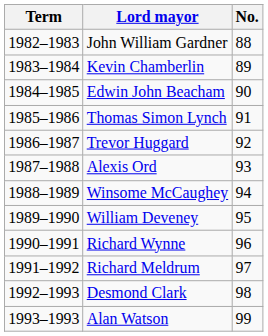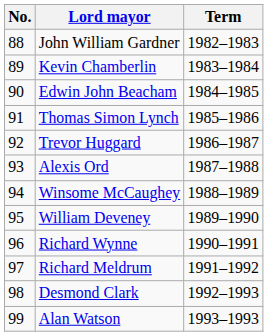 <table class="wikitable">
 <tr>
+<th>No.</th>
+<th><a href='#'>Lord mayor</a></th>
 <th>Term</th>
-<th><a href='#'>Lord mayor</a></th>
-<th>No.</th>
 </tr>
 <tr>
+<td>88</td>
+<td>John William Gardner</td>
 <td>1982–1983</td>
-<td>John William Gardner</td>
-<td>88</td>
 </tr>
 <tr>
+<td>89</td>
+<td><a href='#'>Kevin Chamberlin</a></td>
 <td>1983–1984</td>
-<td><a href='#'>Kevin Chamberlin</a></td>
-<td>89</td>
 </tr>
 <tr>
+<td>90</td>
+<td><a href='#'>Edwin John Beacham</a></td>
 <td>1984–1985</td>
-<td><a href='#'>Edwin John Beacham</a></td>
-<td>90</td>
 </tr>
 <tr>
+<td>91</td>
+<td><a href='#'>Thomas Simon Lynch</a></td>
 <td>1985–1986</td>
-<td><a href='#'>Thomas Simon Lynch</a></td>
-<td>91</td>
 </tr>
 <tr>
+<td>92</td>
+<td><a href='#'>Trevor Huggard</a></td>
 <td>1986–1987</td>
-<td><a href='#'>Trevor Huggard</a></td>
-<td>92</td>
 </tr>
 <tr>
+<td>93</td>
+<td><a href='#'>Alexis Ord</a></td>
 <td>1987–1988</td>
-<td><a href='#'>Alexis Ord</a></td>
-<td>93</td>
 </tr>
 <tr>
+<td>94</td>
+<td><a href='#'>Winsome McCaughey</a> </td>
 <td>1988–1989</td>
-<td><a href='#'>Winsome McCaughey</a> </td>
-<td>94</td>
 </tr>
 <tr>
+<td>95</td>
+<td><a href='#'>William Deveney</a></td>
 <td>1989–1990</td>
-<td><a href='#'>William Deveney</a></td>
-<td>95</td>
 </tr>
 <tr>
+<td>96</td>
+<td><a href='#'>Richard Wynne</a></td>
 <td>1990–1991</td>
-<td><a href='#'>Richard Wynne</a></td>
-<td>96</td>
 </tr>
 <tr>
+<td>97</td>
+<td><a href='#'>Richard Meldrum</a></td>
 <td>1991–1992</td>
-<td><a href='#'>Richard Meldrum</a></td>
-<td>97</td>
 </tr>
 <tr>
+<td>98</td>
+<td><a href='#'>Desmond Clark</a></td>
 <td>1992–1993</td>
-<td><a href='#'>Desmond Clark</a></td>
-<td>98</td>
 </tr>
 <tr>
+<td>99</td>
+<td><a href='#'>Alan Watson</a></td>
 <td>1993–1993</td>
-<td><a href='#'>Alan Watson</a></td>
-<td>99</td>
 </tr>
 </table>
